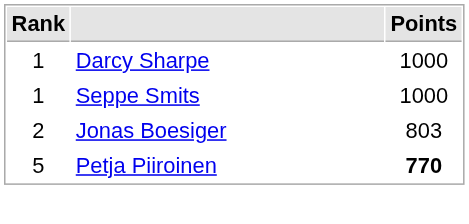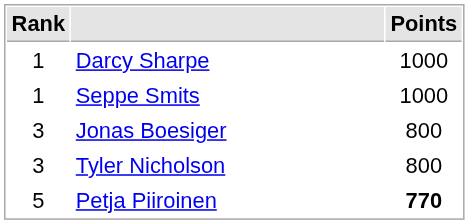 <table cellspacing="1" cellpadding="3" style="border:1px solid #aaa; font-size:90%;">
 <tr style="background:#e4e4e4;">
 <th style="border-bottom:1px solid #aaa; width:10px;">Rank</th>
 <th style="border-bottom:1px solid #aaa; width:200px;"></th>
 <th style="border-bottom:1px solid #aaa; width:20px;">Points</th>
 </tr>
 <tr>
 <td align=center>1</td>
 <td> <a href='#'>Darcy Sharpe</a></td>
 <td align=center>1000</td>
 </tr>
 <tr>
 <td align=center>1</td>
 <td> <a href='#'>Seppe Smits</a></td>
 <td align=center>1000</td>
 </tr>
 <tr>
-<td align=center>2</td>
+<td align=center>3</td>
 <td> <a href='#'>Jonas Boesiger</a></td>
-<td align=center>803</td>
+<td align=center>800</td>
+</tr>
+<tr>
+<td align=center>3</td>
+<td> <a href='#'>Tyler Nicholson</a></td>
+<td align=center>800</td>
 </tr>
 <tr>
 <td align=center>5</td>
 <td> <a href='#'>Petja Piiroinen</a></td>
 <td align=center><strong>770</strong></td>
 </tr>
 </table>
